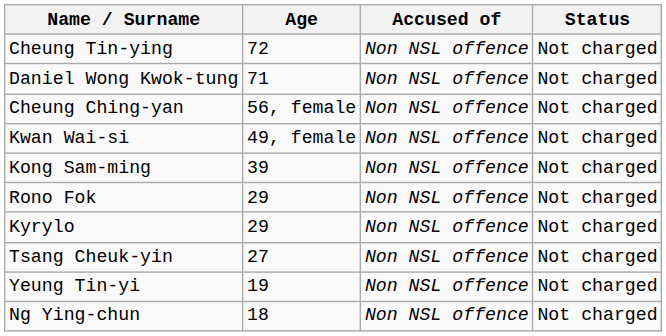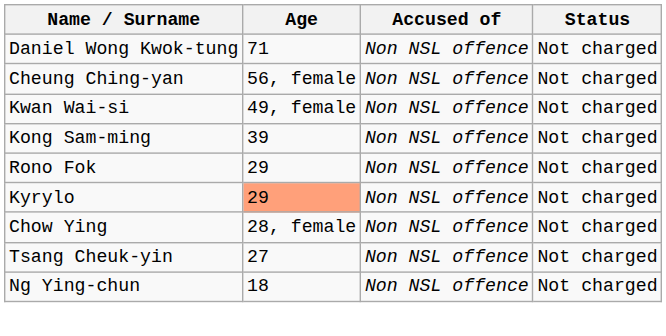 <table class="wikitable">
 <tr>
 <th>Name / Surname</th>
 <th>Age</th>
 <th>Accused of</th>
 <th>Status</th>
-</tr>
-<tr>
-<td>Cheung Tin-ying</td>
-<td>72</td>
-<td><em>Non NSL offence</em></td>
-<td>Not charged</td>
 </tr>
 <tr>
 <td>Daniel Wong Kwok-tung</td>
 <td>71</td>
 <td><em>Non NSL offence</em></td>
 <td>Not charged</td>
 </tr>
 <tr>
 <td>Cheung Ching-yan</td>
 <td>56, female</td>
 <td><em>Non NSL offence</em></td>
 <td>Not charged</td>
 </tr>
 <tr>
 <td>Kwan Wai-si</td>
 <td>49, female</td>
 <td><em>Non NSL offence</em></td>
 <td>Not charged</td>
 </tr>
 <tr>
 <td>Kong Sam-ming</td>
 <td>39</td>
 <td><em>Non NSL offence</em></td>
 <td>Not charged</td>
 </tr>
 <tr>
 <td>Rono Fok</td>
 <td>29</td>
 <td><em>Non NSL offence</em></td>
 <td>Not charged</td>
 </tr>
 <tr>
 <td>Kyrylo</td>
-<td>29</td>
+<td style="background: lightsalmon;">29</td>
+<td><em>Non NSL offence</em></td>
+<td>Not charged</td>
+</tr>
+<tr>
+<td>Chow Ying</td>
+<td>28, female</td>
 <td><em>Non NSL offence</em></td>
 <td>Not charged</td>
 </tr>
 <tr>
 <td>Tsang Cheuk-yin</td>
 <td>27</td>
 <td><em>Non NSL offence</em></td>
 <td>Not charged</td>
 </tr>
 <tr>
-<td>Yeung Tin-yi</td>
-<td>19</td>
-<td><em>Non NSL offence</em></td>
-<td>Not charged</td>
-</tr>
-<tr>
 <td>Ng Ying-chun</td>
 <td>18</td>
 <td><em>Non NSL offence</em></td>
 <td>Not charged</td>
 </tr>
 </table>
